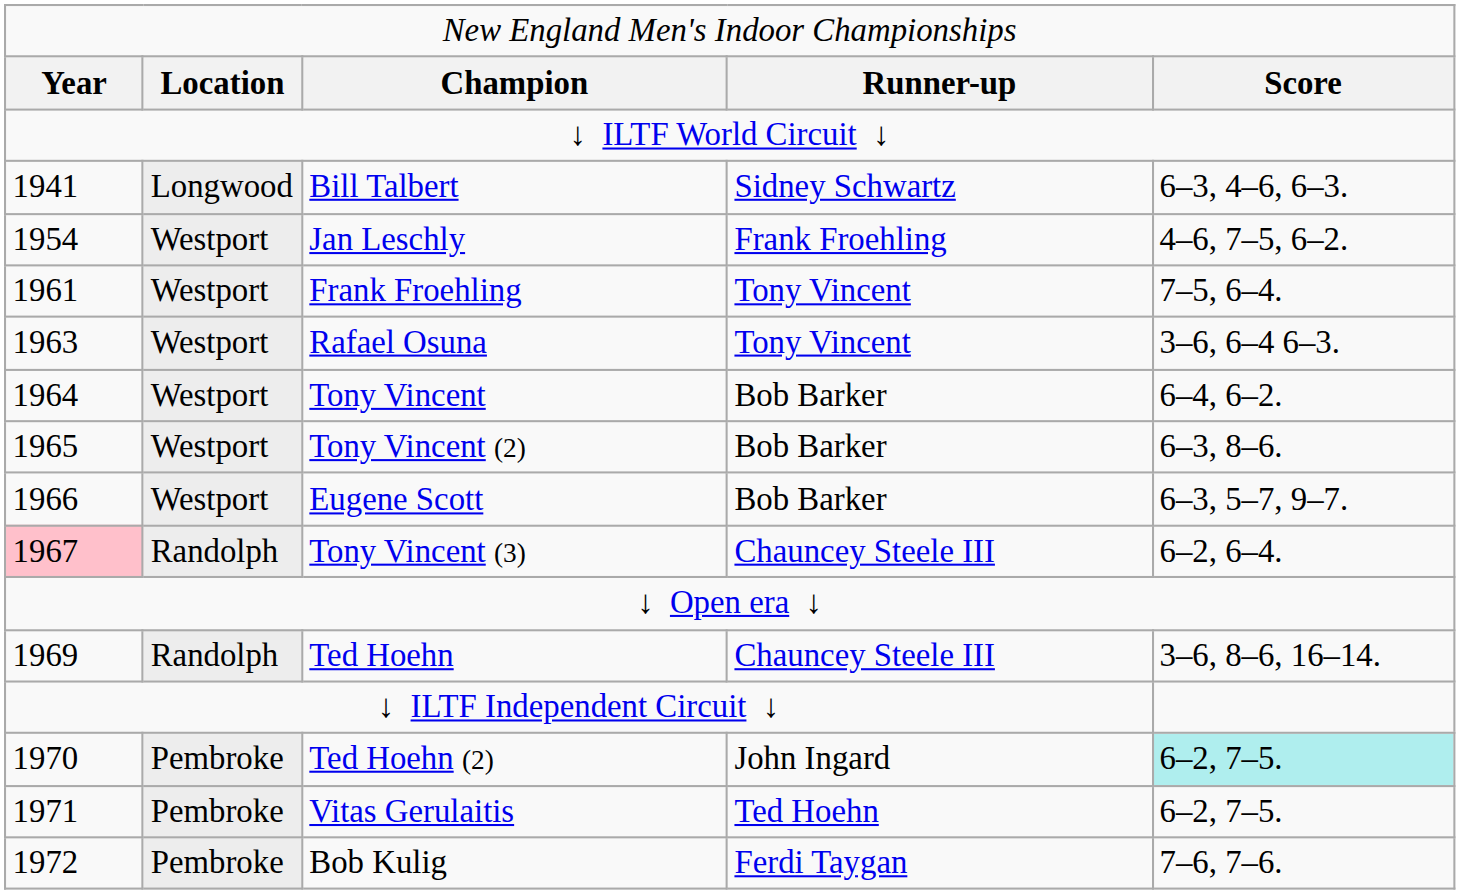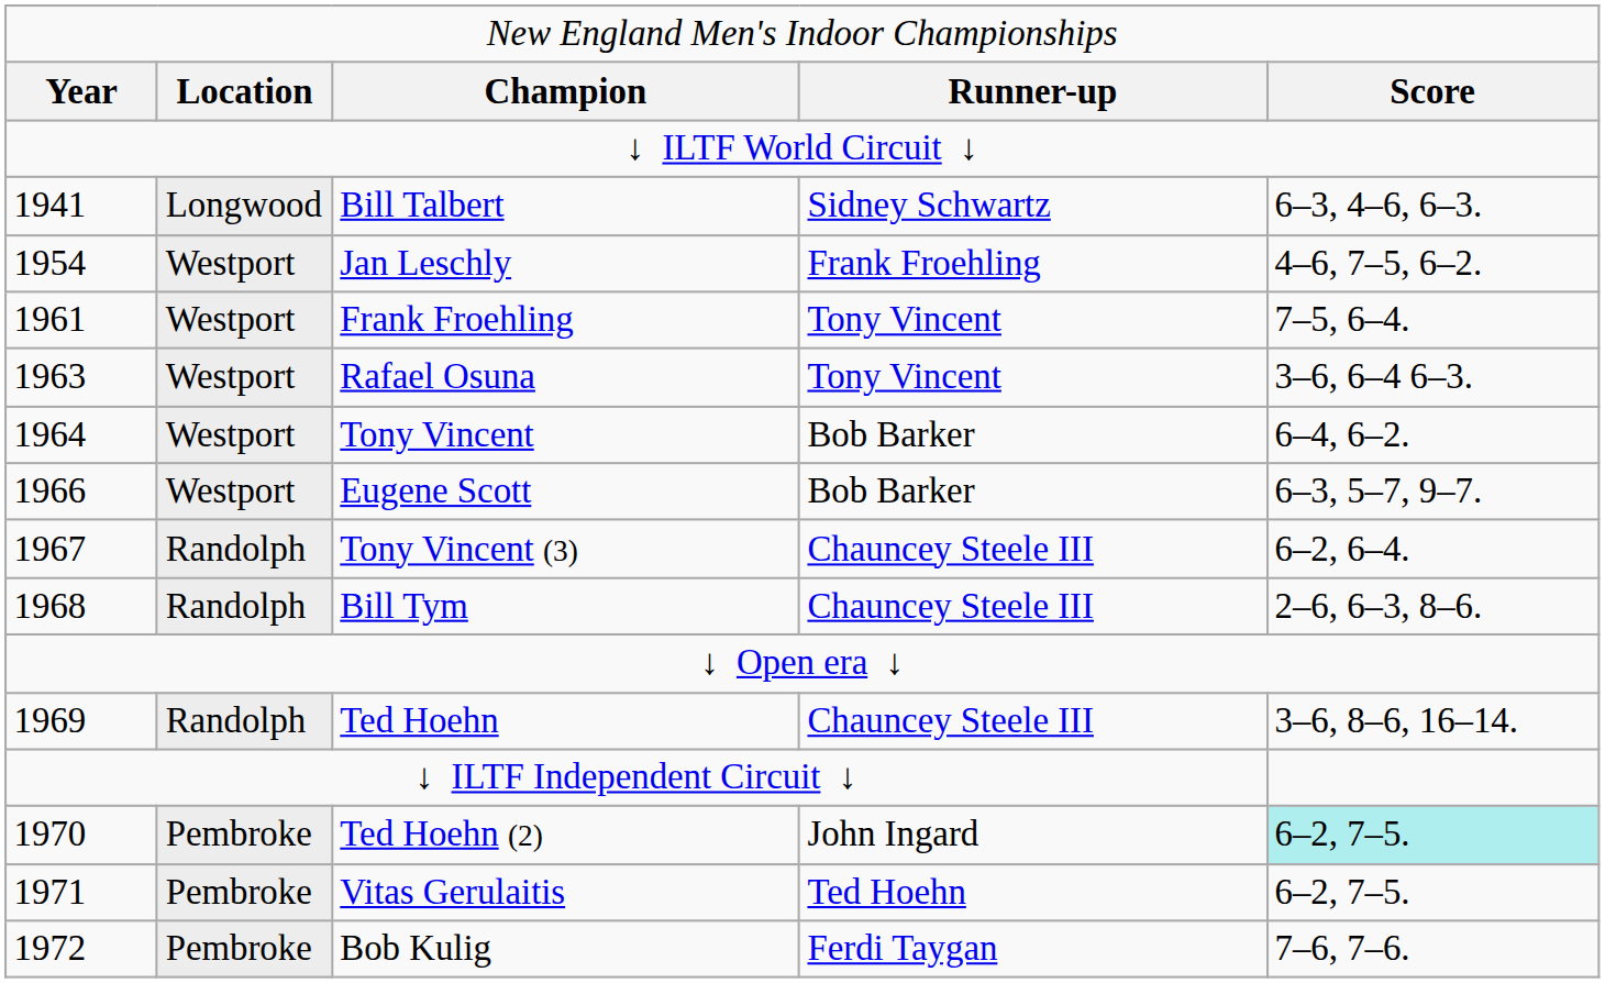 <table class="wikitable">
 <tr>
 <td colspan=5 align=center><em>New England Men's Indoor Championships</em></td>
 </tr>
 <tr>
 <th style="width:60px;">Year</th>
 <th style="width:70px;">Location</th>
 <th style="width:200px;">Champion</th>
 <th style="width:200px;">Runner-up</th>
 <th style="width:140px;">Score</th>
 </tr>
 <tr>
 <td colspan=5 align=center>↓  <a href='#'>ILTF World Circuit</a>  ↓</td>
 </tr>
 <tr>
 <td>1941</td>
 <td style="background:#ededed">Longwood</td>
 <td>  <a href='#'>Bill Talbert</a></td>
 <td> <a href='#'>Sidney Schwartz</a></td>
 <td>6–3, 4–6, 6–3.</td>
 </tr>
 <tr>
 <td>1954</td>
 <td style="background:#ededed">Westport</td>
 <td> <a href='#'>Jan Leschly</a></td>
 <td> <a href='#'>Frank Froehling</a></td>
 <td>4–6, 7–5, 6–2.</td>
 </tr>
 <tr>
 <td>1961</td>
 <td style="background:#ededed">Westport</td>
 <td> <a href='#'>Frank Froehling</a></td>
 <td> <a href='#'>Tony Vincent</a></td>
 <td>7–5, 6–4.</td>
 </tr>
 <tr>
 <td>1963</td>
 <td style="background:#ededed">Westport</td>
 <td> <a href='#'>Rafael Osuna</a></td>
 <td> <a href='#'>Tony Vincent</a></td>
 <td>3–6, 6–4 6–3.</td>
 </tr>
 <tr>
 <td>1964</td>
 <td style="background:#ededed">Westport</td>
 <td> <a href='#'>Tony Vincent</a></td>
 <td> Bob Barker</td>
 <td>6–4, 6–2.</td>
 </tr>
 <tr>
-<td>1965</td>
-<td style="background:#ededed">Westport</td>
-<td> <a href='#'>Tony Vincent</a>  <small>(2)</small></td>
-<td> Bob Barker</td>
-<td>6–3, 8–6.</td>
-</tr>
-<tr>
 <td>1966</td>
 <td style="background:#ededed">Westport</td>
 <td> <a href='#'>Eugene Scott</a></td>
 <td> Bob Barker</td>
 <td>6–3, 5–7, 9–7.</td>
 </tr>
 <tr>
-<td style="background: pink;">1967</td>
+<td>1967</td>
 <td style="background:#ededed">Randolph</td>
 <td> <a href='#'>Tony Vincent</a>  <small>(3)</small></td>
 <td> <a href='#'>Chauncey Steele III</a></td>
 <td>6–2, 6–4.</td>
+</tr>
+<tr>
+<td>1968</td>
+<td style="background:#ededed">Randolph</td>
+<td> <a href='#'>Bill Tym</a></td>
+<td> <a href='#'>Chauncey Steele III</a></td>
+<td>2–6, 6–3, 8–6.</td>
 </tr>
 <tr>
 <td colspan=5 align=center>↓  <a href='#'>Open era</a>  ↓</td>
 </tr>
 <tr>
 <td>1969</td>
 <td style="background:#ededed">Randolph</td>
 <td> <a href='#'>Ted Hoehn</a></td>
 <td> <a href='#'>Chauncey Steele III</a></td>
 <td>3–6, 8–6, 16–14.</td>
 </tr>
 <tr>
 <td colspan=4 align=center>↓  <a href='#'>ILTF Independent Circuit</a>  ↓</td>
 </tr>
 <tr>
 <td>1970</td>
 <td style="background:#ededed">Pembroke</td>
 <td> <a href='#'>Ted Hoehn</a> <small>(2)</small></td>
 <td> John Ingard</td>
 <td style="background: paleturquoise;">6–2, 7–5.</td>
 </tr>
 <tr>
 <td>1971</td>
 <td style="background:#ededed">Pembroke</td>
 <td> <a href='#'>Vitas Gerulaitis</a></td>
 <td> <a href='#'>Ted Hoehn</a></td>
 <td>6–2, 7–5.</td>
 </tr>
 <tr>
 <td>1972</td>
 <td style="background:#ededed">Pembroke</td>
 <td> Bob Kulig</td>
 <td> <a href='#'>Ferdi Taygan</a></td>
 <td>7–6, 7–6.</td>
 </tr>
 </table>
